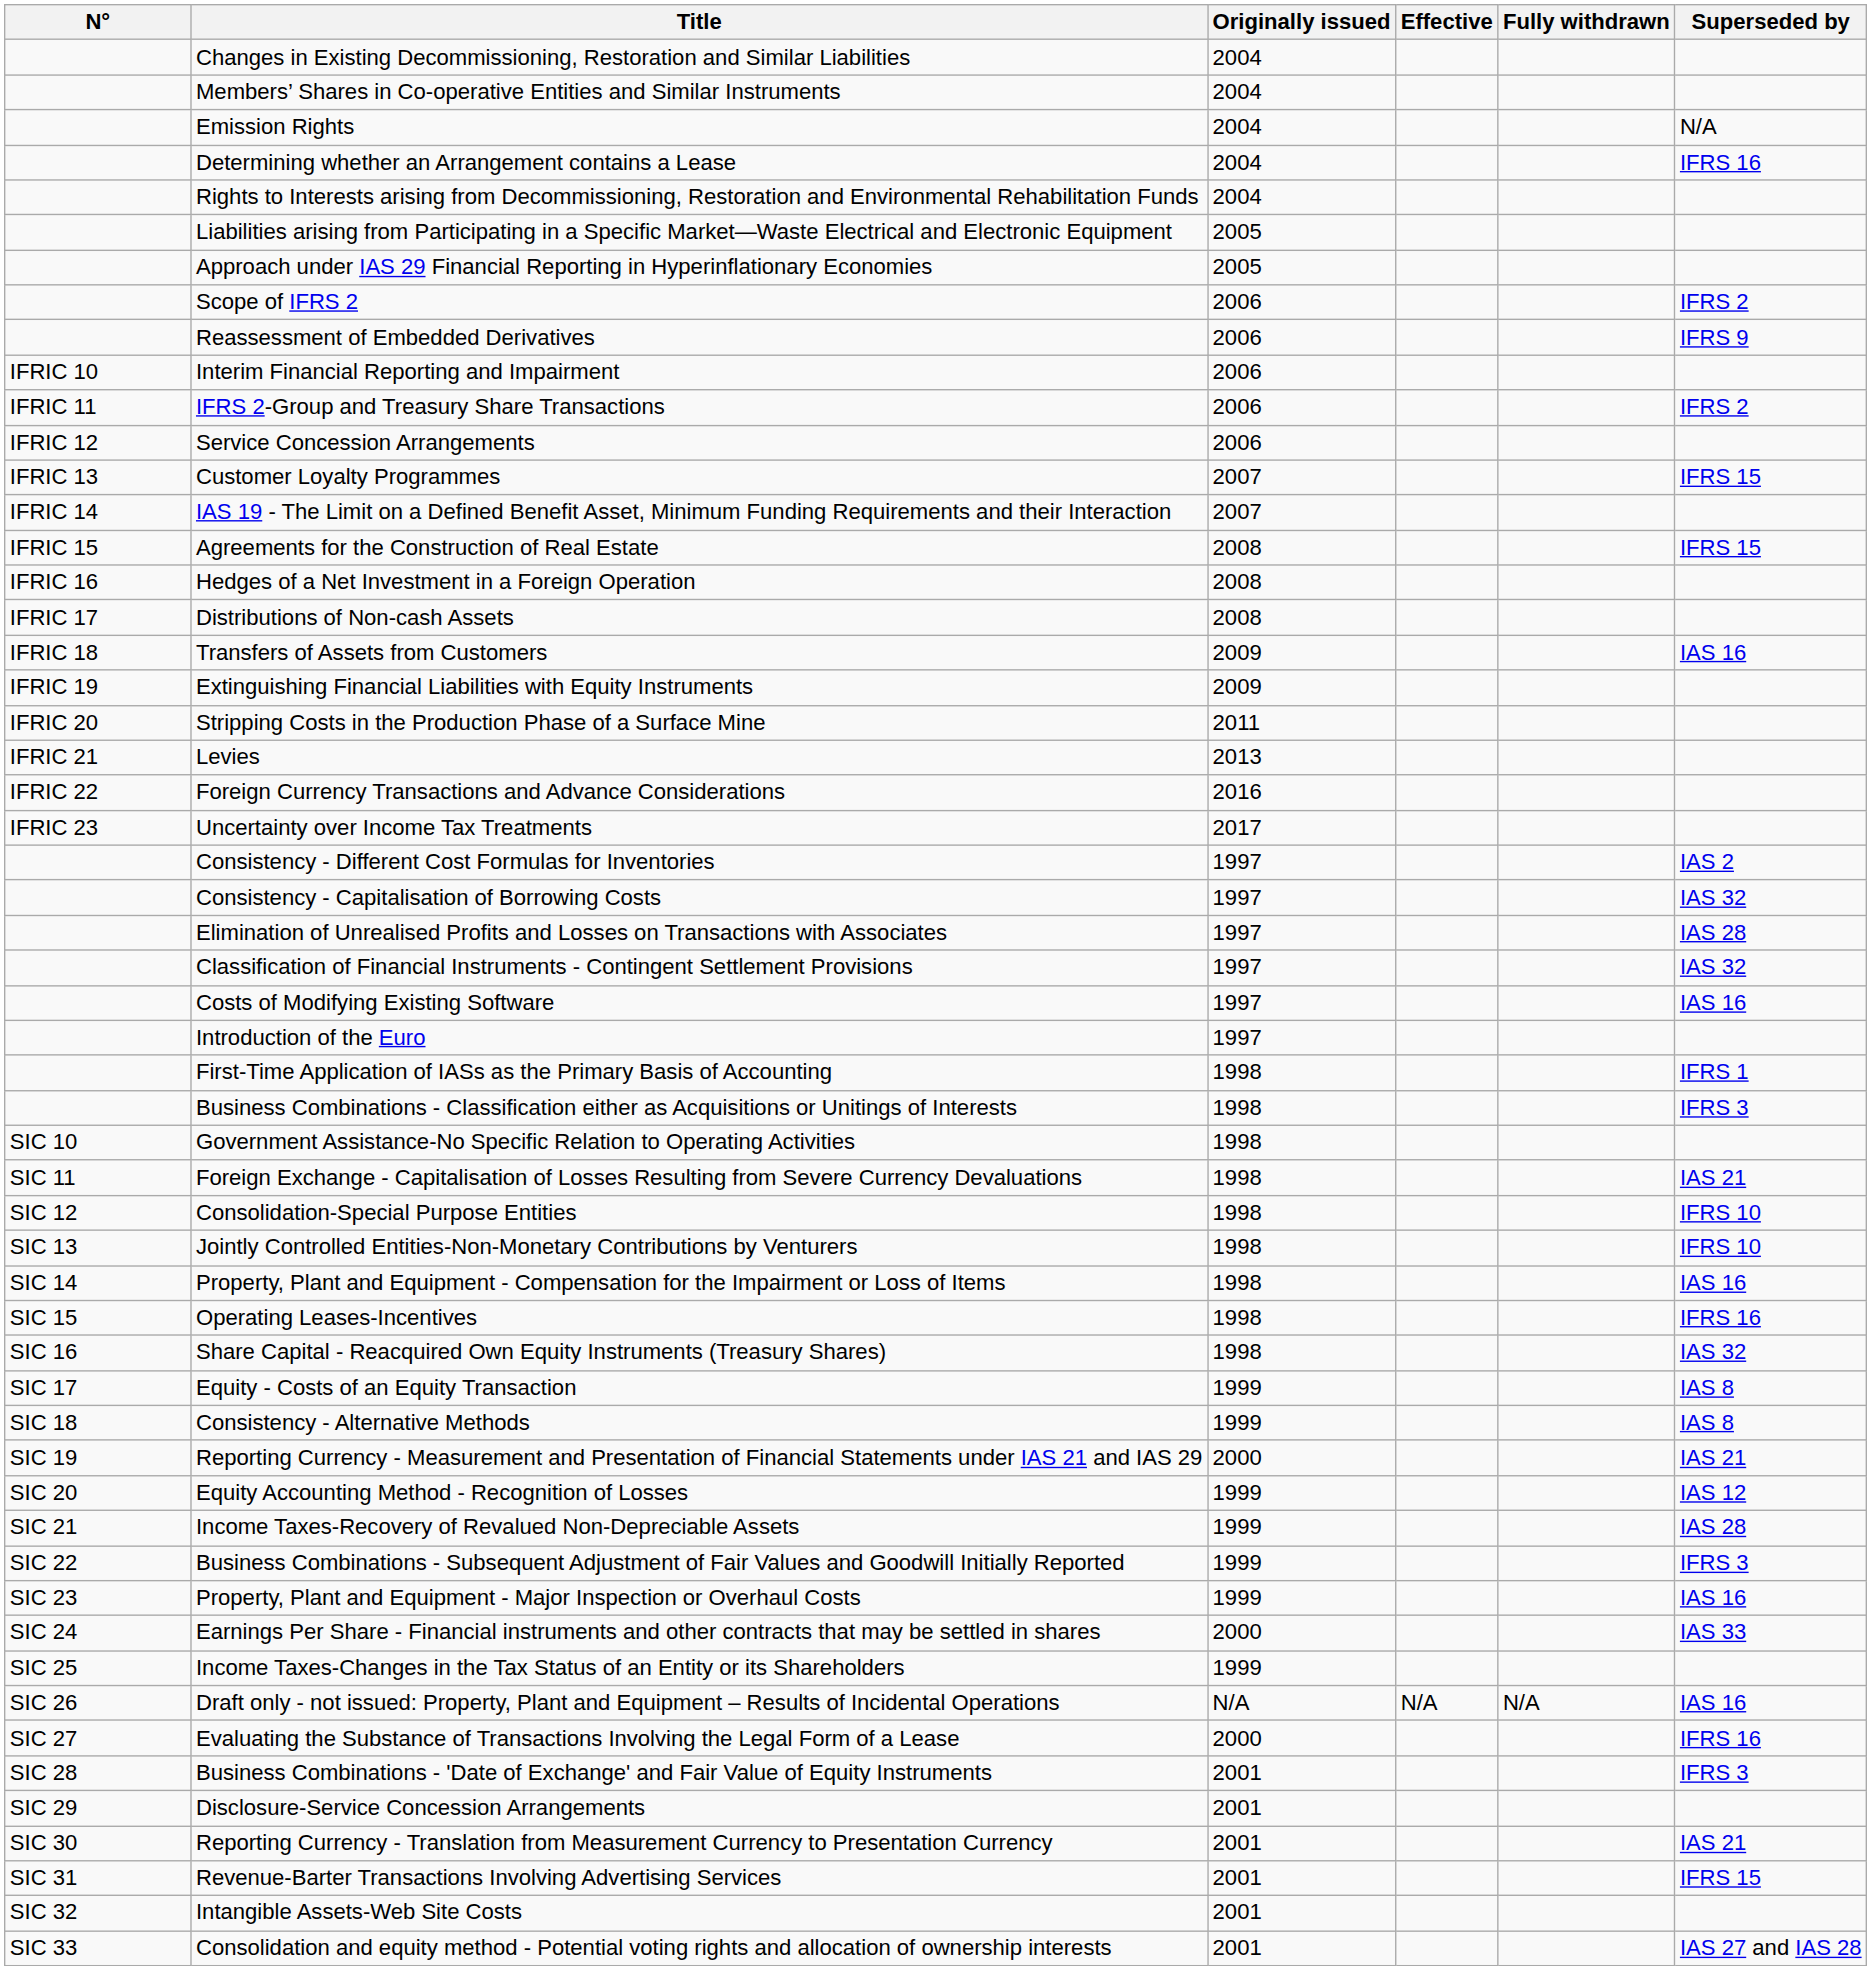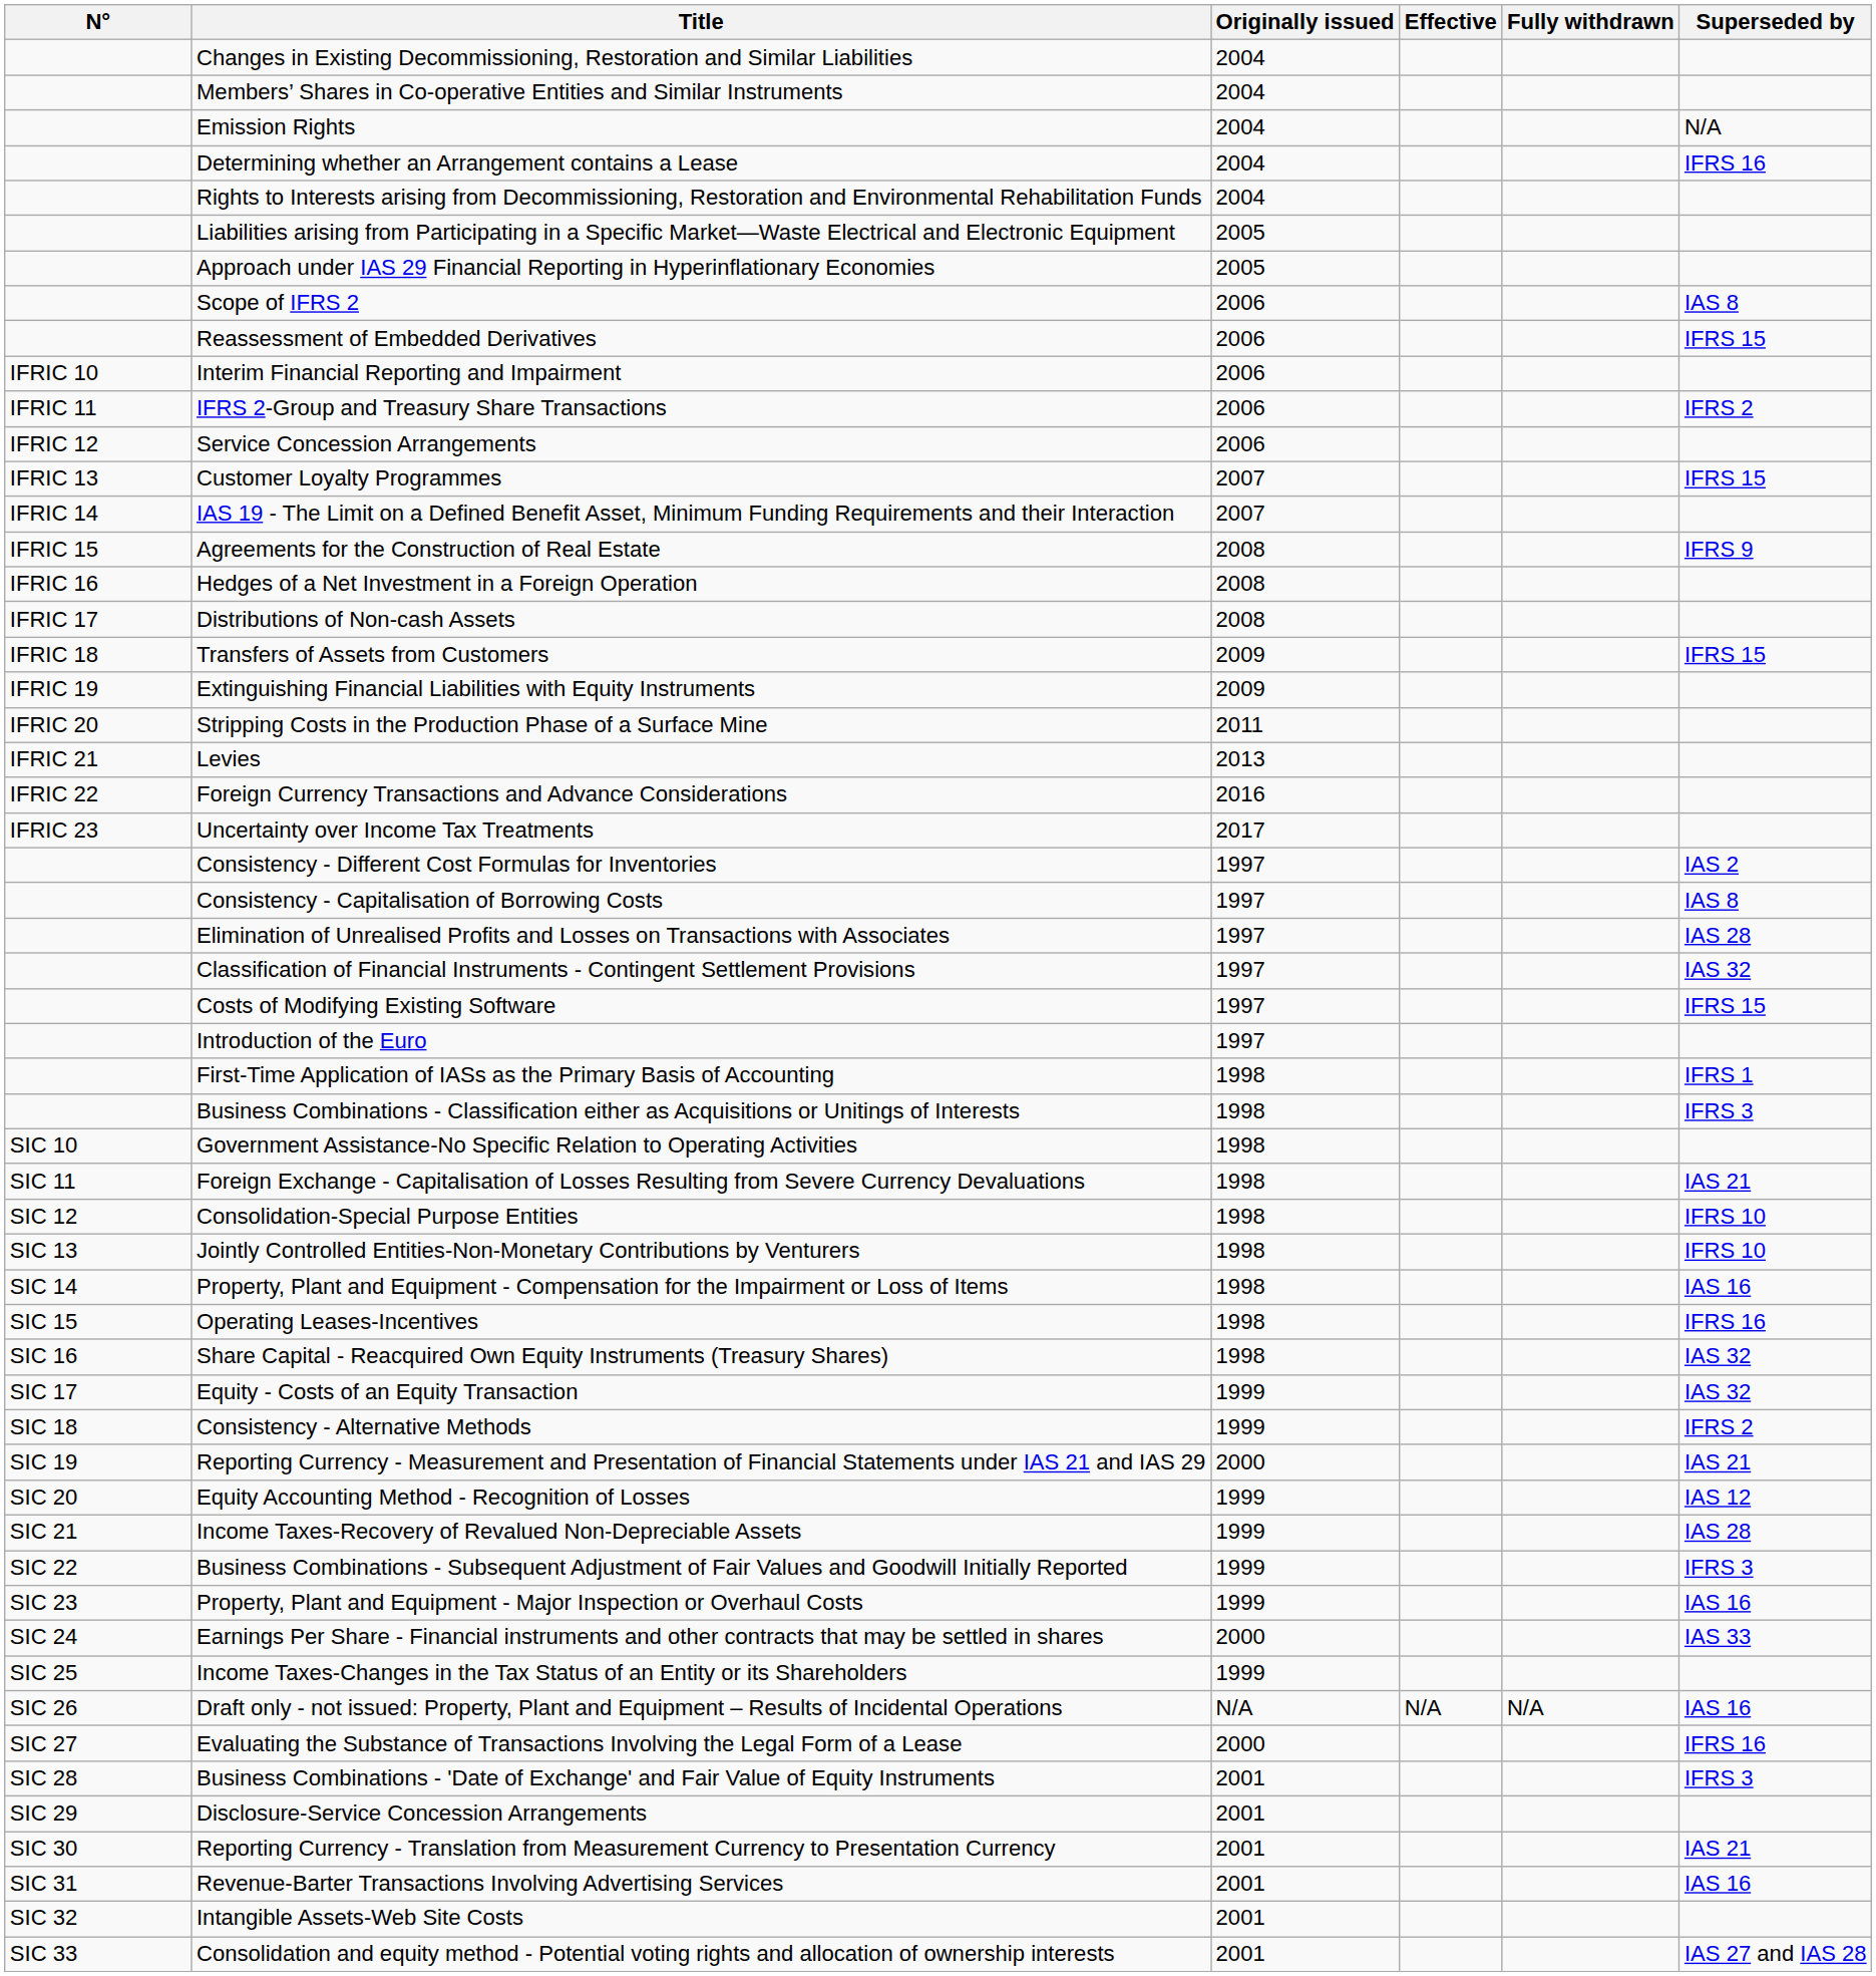 <table class="wikitable sortable">
 <tr>
 <th align="center" width="10%">N°</th>
 <th align="center">Title</th>
 <th>Originally issued</th>
 <th>Effective</th>
 <th>Fully withdrawn</th>
 <th>Superseded by</th>
 </tr>
 <tr>
 <td></td>
 <td>Changes in Existing Decommissioning, Restoration and Similar Liabilities</td>
 <td>2004</td>
 <td></td>
 <td></td>
 <td></td>
 </tr>
 <tr>
 <td></td>
 <td>Members’ Shares in Co-operative Entities and Similar Instruments</td>
 <td>2004</td>
 <td></td>
 <td></td>
 <td></td>
 </tr>
 <tr>
 <td></td>
 <td>Emission Rights</td>
 <td>2004</td>
 <td></td>
 <td></td>
 <td>N/A</td>
 </tr>
 <tr>
 <td></td>
 <td>Determining whether an Arrangement contains a Lease</td>
 <td>2004</td>
 <td></td>
 <td></td>
 <td><a href='#'>IFRS 16</a></td>
 </tr>
 <tr>
 <td></td>
 <td>Rights to Interests arising from Decommissioning, Restoration and Environmental Rehabilitation Funds</td>
 <td>2004</td>
 <td></td>
 <td></td>
 <td></td>
 </tr>
 <tr>
 <td></td>
 <td>Liabilities arising from Participating in a Specific Market—Waste Electrical and Electronic Equipment</td>
 <td>2005</td>
 <td></td>
 <td></td>
 <td></td>
 </tr>
 <tr>
 <td></td>
 <td>Approach under <a href='#'>IAS 29</a> Financial Reporting in Hyperinflationary Economies</td>
 <td>2005</td>
 <td></td>
 <td></td>
 <td></td>
 </tr>
 <tr>
 <td></td>
 <td>Scope of <a href='#'>IFRS 2</a></td>
 <td>2006</td>
 <td></td>
 <td></td>
-<td><a href='#'>IFRS 2</a></td>
+<td><a href='#'>IAS 8</a></td>
 </tr>
 <tr>
 <td></td>
 <td>Reassessment of Embedded Derivatives</td>
 <td>2006</td>
 <td></td>
 <td></td>
-<td><a href='#'>IFRS 9</a></td>
+<td><a href='#'>IFRS 15</a></td>
 </tr>
 <tr>
 <td>IFRIC 10</td>
 <td>Interim Financial Reporting and Impairment</td>
 <td>2006</td>
 <td></td>
 <td></td>
 <td></td>
 </tr>
 <tr>
 <td>IFRIC 11</td>
 <td><a href='#'>IFRS 2</a>-Group and Treasury Share Transactions</td>
 <td>2006</td>
 <td></td>
 <td></td>
 <td><a href='#'>IFRS 2</a></td>
 </tr>
 <tr>
 <td>IFRIC 12</td>
 <td>Service Concession Arrangements</td>
 <td>2006</td>
 <td></td>
 <td></td>
 <td></td>
 </tr>
 <tr>
 <td>IFRIC 13</td>
 <td>Customer Loyalty Programmes</td>
 <td>2007</td>
 <td></td>
 <td></td>
 <td><a href='#'>IFRS 15</a></td>
 </tr>
 <tr>
 <td>IFRIC 14</td>
 <td><a href='#'>IAS 19</a> - The Limit on a Defined Benefit Asset, Minimum Funding Requirements and their Interaction</td>
 <td>2007</td>
 <td></td>
 <td></td>
 <td></td>
 </tr>
 <tr>
 <td>IFRIC 15</td>
 <td>Agreements for the Construction of Real Estate</td>
 <td>2008</td>
 <td></td>
 <td></td>
-<td><a href='#'>IFRS 15</a></td>
+<td><a href='#'>IFRS 9</a></td>
 </tr>
 <tr>
 <td>IFRIC 16</td>
 <td>Hedges of a Net Investment in a Foreign Operation</td>
 <td>2008</td>
 <td></td>
 <td></td>
 <td></td>
 </tr>
 <tr>
 <td>IFRIC 17</td>
 <td>Distributions of Non-cash Assets</td>
 <td>2008</td>
 <td></td>
 <td></td>
 <td></td>
 </tr>
 <tr>
 <td>IFRIC 18</td>
 <td>Transfers of Assets from Customers</td>
 <td>2009</td>
 <td></td>
 <td></td>
-<td><a href='#'>IAS 16</a></td>
+<td><a href='#'>IFRS 15</a></td>
 </tr>
 <tr>
 <td>IFRIC 19</td>
 <td>Extinguishing Financial Liabilities with Equity Instruments</td>
 <td>2009</td>
 <td></td>
 <td></td>
 <td></td>
 </tr>
 <tr>
 <td>IFRIC 20</td>
 <td>Stripping Costs in the Production Phase of a Surface Mine</td>
 <td>2011</td>
 <td></td>
 <td></td>
 <td></td>
 </tr>
 <tr>
 <td>IFRIC 21</td>
 <td>Levies</td>
 <td>2013</td>
 <td></td>
 <td></td>
 <td></td>
 </tr>
 <tr>
 <td>IFRIC 22</td>
 <td>Foreign Currency Transactions and Advance Considerations</td>
 <td>2016</td>
 <td></td>
 <td></td>
 <td></td>
 </tr>
 <tr>
 <td>IFRIC 23</td>
 <td>Uncertainty over Income Tax Treatments</td>
 <td>2017</td>
 <td></td>
 <td></td>
 <td></td>
 </tr>
 <tr>
 <td></td>
 <td>Consistency - Different Cost Formulas for Inventories</td>
 <td>1997</td>
 <td></td>
 <td></td>
 <td><a href='#'>IAS 2</a></td>
 </tr>
 <tr>
 <td></td>
 <td>Consistency - Capitalisation of Borrowing Costs</td>
 <td>1997</td>
 <td></td>
 <td></td>
-<td><a href='#'>IAS 32</a></td>
+<td><a href='#'>IAS 8</a></td>
 </tr>
 <tr>
 <td></td>
 <td>Elimination of Unrealised Profits and Losses on Transactions with Associates</td>
 <td>1997</td>
 <td></td>
 <td></td>
 <td><a href='#'>IAS 28</a></td>
 </tr>
 <tr>
 <td></td>
 <td>Classification of Financial Instruments - Contingent Settlement Provisions</td>
 <td>1997</td>
 <td></td>
 <td></td>
 <td><a href='#'>IAS 32</a></td>
 </tr>
 <tr>
 <td></td>
 <td>Costs of Modifying Existing Software</td>
 <td>1997</td>
 <td></td>
 <td></td>
-<td><a href='#'>IAS 16</a></td>
+<td><a href='#'>IFRS 15</a></td>
 </tr>
 <tr>
 <td></td>
 <td>Introduction of the <a href='#'>Euro</a></td>
 <td>1997</td>
 <td></td>
 <td></td>
 <td></td>
 </tr>
 <tr>
 <td></td>
 <td>First-Time Application of IASs as the Primary Basis of Accounting</td>
 <td>1998</td>
 <td></td>
 <td></td>
 <td><a href='#'>IFRS 1</a></td>
 </tr>
 <tr>
 <td></td>
 <td>Business Combinations - Classification either as Acquisitions or Unitings of Interests</td>
 <td>1998</td>
 <td></td>
 <td></td>
 <td><a href='#'>IFRS 3</a></td>
 </tr>
 <tr>
 <td>SIC 10</td>
 <td>Government Assistance-No Specific Relation to Operating Activities</td>
 <td>1998</td>
 <td></td>
 <td></td>
 <td></td>
 </tr>
 <tr>
 <td>SIC 11</td>
 <td>Foreign Exchange - Capitalisation of Losses Resulting from Severe Currency Devaluations</td>
 <td>1998</td>
 <td></td>
 <td></td>
 <td><a href='#'>IAS 21</a></td>
 </tr>
 <tr>
 <td>SIC 12</td>
 <td>Consolidation-Special Purpose Entities</td>
 <td>1998</td>
 <td></td>
 <td></td>
 <td><a href='#'>IFRS 10</a></td>
 </tr>
 <tr>
 <td>SIC 13</td>
 <td>Jointly Controlled Entities-Non-Monetary Contributions by Venturers</td>
 <td>1998</td>
 <td></td>
 <td></td>
 <td><a href='#'>IFRS 10</a></td>
 </tr>
 <tr>
 <td>SIC 14</td>
 <td>Property, Plant and Equipment - Compensation for the Impairment or Loss of Items</td>
 <td>1998</td>
 <td></td>
 <td></td>
 <td><a href='#'>IAS 16</a></td>
 </tr>
 <tr>
 <td>SIC 15</td>
 <td>Operating Leases-Incentives</td>
 <td>1998</td>
 <td></td>
 <td></td>
 <td><a href='#'>IFRS 16</a></td>
 </tr>
 <tr>
 <td>SIC 16</td>
 <td>Share Capital - Reacquired Own Equity Instruments (Treasury Shares)</td>
 <td>1998</td>
 <td></td>
 <td></td>
 <td><a href='#'>IAS 32</a></td>
 </tr>
 <tr>
 <td>SIC 17</td>
 <td>Equity - Costs of an Equity Transaction</td>
 <td>1999</td>
 <td></td>
 <td></td>
-<td><a href='#'>IAS 8</a></td>
+<td><a href='#'>IAS 32</a></td>
 </tr>
 <tr>
 <td>SIC 18</td>
 <td>Consistency - Alternative Methods</td>
 <td>1999</td>
 <td></td>
 <td></td>
-<td><a href='#'>IAS 8</a></td>
+<td><a href='#'>IFRS 2</a></td>
 </tr>
 <tr>
 <td>SIC 19</td>
 <td>Reporting Currency - Measurement and Presentation of Financial Statements under <a href='#'>IAS 21</a> and IAS 29</td>
 <td>2000</td>
 <td></td>
 <td></td>
 <td><a href='#'>IAS 21</a></td>
 </tr>
 <tr>
 <td>SIC 20</td>
 <td>Equity Accounting Method - Recognition of Losses</td>
 <td>1999</td>
 <td></td>
 <td></td>
 <td><a href='#'>IAS 12</a></td>
 </tr>
 <tr>
 <td>SIC 21</td>
 <td>Income Taxes-Recovery of Revalued Non-Depreciable Assets</td>
 <td>1999</td>
 <td></td>
 <td></td>
 <td><a href='#'>IAS 28</a></td>
 </tr>
 <tr>
 <td>SIC 22</td>
 <td>Business Combinations - Subsequent Adjustment of Fair Values and Goodwill Initially Reported</td>
 <td>1999</td>
 <td></td>
 <td></td>
 <td><a href='#'>IFRS 3</a></td>
 </tr>
 <tr>
 <td>SIC 23</td>
 <td>Property, Plant and Equipment - Major Inspection or Overhaul Costs</td>
 <td>1999</td>
 <td></td>
 <td></td>
 <td><a href='#'>IAS 16</a></td>
 </tr>
 <tr>
 <td>SIC 24</td>
 <td>Earnings Per Share - Financial instruments and other contracts that may be settled in shares</td>
 <td>2000</td>
 <td></td>
 <td></td>
 <td><a href='#'>IAS 33</a></td>
 </tr>
 <tr>
 <td>SIC 25</td>
 <td>Income Taxes-Changes in the Tax Status of an Entity or its Shareholders</td>
 <td>1999</td>
 <td></td>
 <td></td>
 <td></td>
 </tr>
 <tr>
 <td>SIC 26</td>
 <td>Draft only - not issued: Property, Plant and Equipment – Results of Incidental Operations </td>
 <td>N/A</td>
 <td>N/A</td>
 <td>N/A</td>
 <td><a href='#'>IAS 16</a></td>
 </tr>
 <tr>
 <td>SIC 27</td>
 <td>Evaluating the Substance of Transactions Involving the Legal Form of a Lease</td>
 <td>2000</td>
 <td></td>
 <td></td>
 <td><a href='#'>IFRS 16</a></td>
 </tr>
 <tr>
 <td>SIC 28</td>
 <td>Business Combinations - 'Date of Exchange' and Fair Value of Equity Instruments</td>
 <td>2001</td>
 <td></td>
 <td></td>
 <td><a href='#'>IFRS 3</a></td>
 </tr>
 <tr>
 <td>SIC 29</td>
 <td>Disclosure-Service Concession Arrangements</td>
 <td>2001</td>
 <td></td>
 <td></td>
 <td></td>
 </tr>
 <tr>
 <td>SIC 30</td>
 <td>Reporting Currency - Translation from Measurement Currency to Presentation Currency</td>
 <td>2001</td>
 <td></td>
 <td></td>
 <td><a href='#'>IAS 21</a></td>
 </tr>
 <tr>
 <td>SIC 31</td>
 <td>Revenue-Barter Transactions Involving Advertising Services</td>
 <td>2001</td>
 <td></td>
 <td></td>
-<td><a href='#'>IFRS 15</a></td>
+<td><a href='#'>IAS 16</a></td>
 </tr>
 <tr>
 <td>SIC 32</td>
 <td>Intangible Assets-Web Site Costs</td>
 <td>2001</td>
 <td></td>
 <td></td>
 <td></td>
 </tr>
 <tr>
 <td>SIC 33</td>
 <td>Consolidation and equity method - Potential voting rights and allocation of ownership interests</td>
 <td>2001</td>
 <td></td>
 <td></td>
 <td><a href='#'>IAS 27</a> and <a href='#'>IAS 28</a></td>
 </tr>
 </table>
